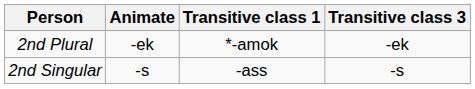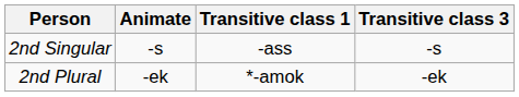 <table class="wikitable">
 <tr>
 <th>Person</th>
 <th>Animate</th>
 <th>Transitive class 1</th>
 <th>Transitive class 3</th>
 </tr>
 <tr style="text-align:center;">
+<td><em>2nd Singular </em></td>
+<td>-s</td>
+<td>-ass</td>
+<td>-s</td>
+</tr>
+<tr style="text-align:center;">
 <td><em>2nd Plural </em></td>
 <td>-ek</td>
 <td>*-amok</td>
 <td>-ek</td>
 </tr>
-<tr style="text-align:center;">
-<td><em>2nd Singular </em></td>
-<td>-s</td>
-<td>-ass</td>
-<td>-s</td>
-</tr>
 </table>
